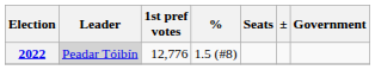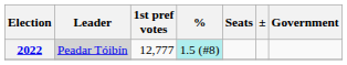 <table class="wikitable" style="font-size:97%; text-align:right;">
 <tr>
 <th>Election</th>
 <th>Leader</th>
 <th>1st pref<br>votes</th>
 <th>%</th>
 <th>Seats</th>
 <th>±</th>
 <th>Government</th>
 </tr>
 <tr>
 <th><a href='#'>2022</a></th>
 <td align=left style="background: lightgrey;"><a href='#'>Peadar Tóibín</a></td>
-<td>12,776</td>
-<td>1.5 (#8)</td>
+<td>12,777</td>
+<td style="background: paleturquoise;">1.5 (#8)</td>
 <td></td>
 <td></td>
 <td></td>
 </tr>
 <tr>
 </tr>
 </table>
